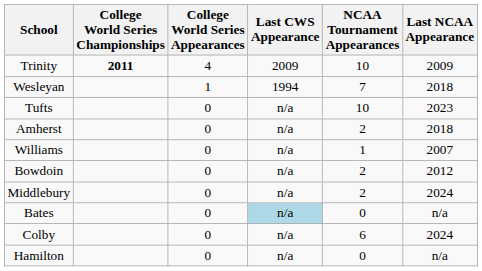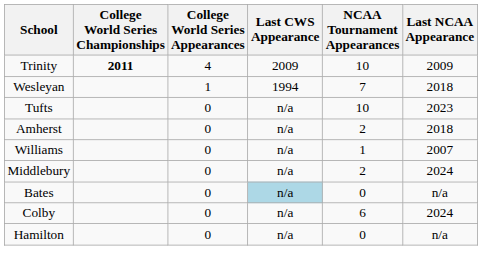 <table class="wikitable sortable" style="text-align:center">
 <tr>
 <th>School</th>
 <th>College<br>World Series<br>Championships</th>
 <th>College<br>World Series<br>Appearances</th>
 <th>Last CWS<br>Appearance</th>
 <th>NCAA<br>Tournament<br>Appearances</th>
 <th>Last NCAA<br>Appearance</th>
 </tr>
 <tr>
 <td>Trinity</td>
 <td><strong>2011</strong></td>
 <td>4</td>
 <td>2009</td>
 <td>10</td>
 <td>2009</td>
 </tr>
 <tr>
 <td>Wesleyan</td>
 <td></td>
 <td>1</td>
 <td>1994</td>
 <td>7</td>
 <td>2018</td>
 </tr>
 <tr>
 <td>Tufts</td>
 <td></td>
 <td>0</td>
 <td>n/a</td>
 <td>10</td>
 <td>2023</td>
 </tr>
 <tr>
 <td>Amherst</td>
 <td></td>
 <td>0</td>
 <td>n/a</td>
 <td>2</td>
 <td>2018</td>
 </tr>
 <tr>
 <td>Williams</td>
 <td></td>
 <td>0</td>
 <td>n/a</td>
 <td>1</td>
 <td>2007</td>
 </tr>
 <tr>
-<td>Bowdoin</td>
-<td></td>
-<td>0</td>
-<td>n/a</td>
-<td>2</td>
-<td>2012</td>
-</tr>
-<tr>
 <td>Middlebury</td>
 <td></td>
 <td>0</td>
 <td>n/a</td>
 <td>2</td>
 <td>2024</td>
 </tr>
 <tr>
 <td>Bates</td>
 <td></td>
 <td>0</td>
 <td style="background: lightblue;">n/a</td>
 <td>0</td>
 <td>n/a</td>
 </tr>
 <tr>
 <td>Colby</td>
 <td></td>
 <td>0</td>
 <td>n/a</td>
 <td>6</td>
 <td>2024</td>
 </tr>
 <tr>
 <td>Hamilton</td>
 <td></td>
 <td>0</td>
 <td>n/a</td>
 <td>0</td>
 <td>n/a</td>
 </tr>
 </table>
